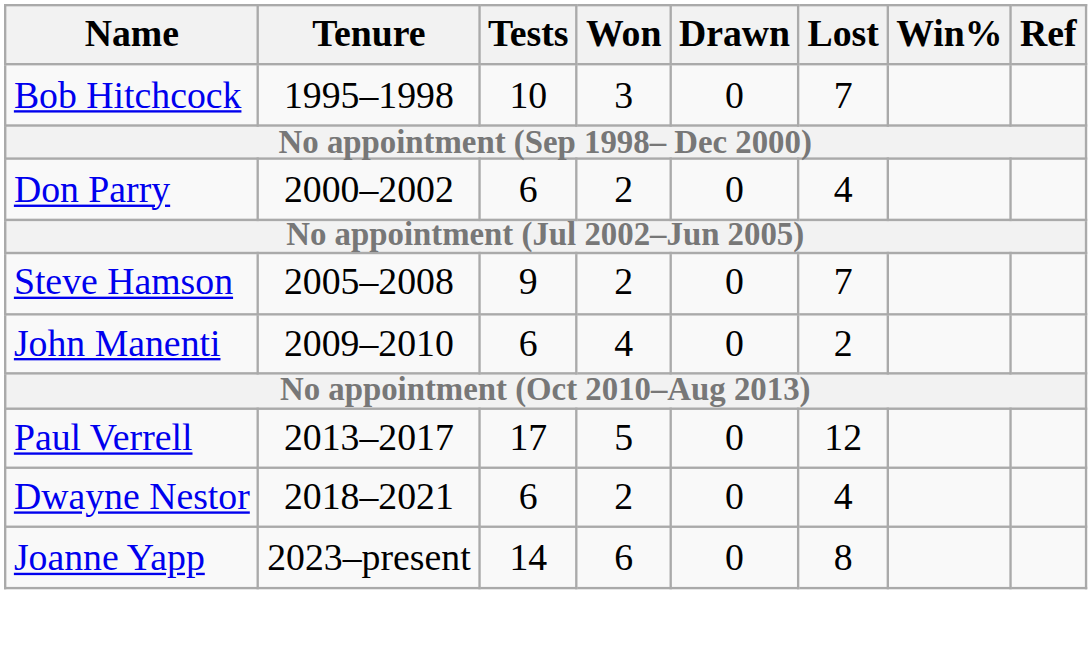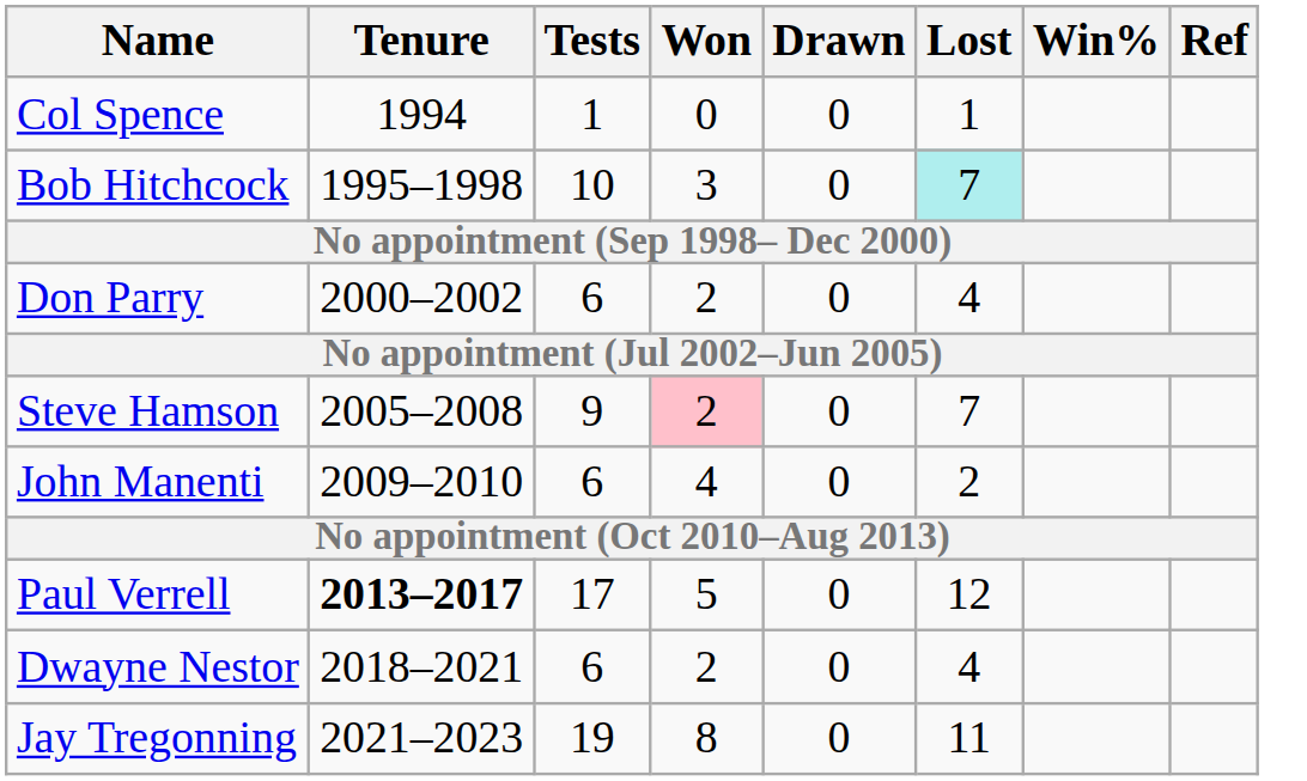 <table class="wikitable sortable" style="text-align: center;">
 <tr>
 <th>Name</th>
 <th>Tenure</th>
 <th>Tests</th>
 <th>Won</th>
 <th>Drawn</th>
 <th>Lost</th>
 <th>Win%</th>
 <th>Ref</th>
 </tr>
 <tr>
+<td align=left><a href='#'>Col Spence</a></td>
+<td>1994</td>
+<td>1</td>
+<td>0</td>
+<td>0</td>
+<td>1</td>
+<td></td>
+<td></td>
+</tr>
+<tr>
 <td align=left><a href='#'>Bob Hitchcock</a></td>
 <td>1995–1998</td>
 <td>10</td>
 <td>3</td>
 <td>0</td>
-<td>7</td>
+<td style="background: paleturquoise;">7</td>
 <td></td>
 <td></td>
 </tr>
 <tr style="text-align:center; line-height:8px; font-size:87%; font-weight:bold; background:lightgrey; color:#777;">
 <th colspan=8>No appointment (Sep 1998– Dec 2000)</th>
 </tr>
 <tr>
 <td align=left><a href='#'>Don Parry</a></td>
 <td> 2000–2002</td>
 <td>6</td>
 <td>2</td>
 <td>0</td>
 <td>4</td>
 <td></td>
 <td></td>
 </tr>
 <tr style="text-align:center; line-height:8px; font-size:87%; font-weight:bold; background:lightgrey; color:#777;">
 <th colspan=8>No appointment (Jul 2002–Jun 2005)</th>
 </tr>
 <tr>
 <td align=left><a href='#'>Steve Hamson</a></td>
 <td>2005–2008</td>
 <td>9</td>
-<td>2</td>
+<td style="background: pink;">2</td>
 <td>0</td>
 <td>7</td>
 <td></td>
 <td></td>
 </tr>
 <tr>
 <td align=left><a href='#'>John Manenti</a></td>
 <td>2009–2010</td>
 <td>6</td>
 <td>4</td>
 <td>0</td>
 <td>2</td>
 <td></td>
 </tr>
 <tr style="text-align:center; line-height:8px; font-size:87%; font-weight:bold; background:lightgrey; color:#777;">
 <th colspan=8>No appointment (Oct 2010–Aug 2013)</th>
 </tr>
 <tr>
 <td align=left><a href='#'>Paul Verrell</a></td>
-<td>2013–2017</td>
+<td><strong>2013–2017</strong></td>
 <td>17</td>
 <td>5</td>
 <td>0</td>
 <td>12</td>
 <td></td>
 <td></td>
 </tr>
 <tr>
 <td align=left><a href='#'>Dwayne Nestor</a></td>
 <td>2018–2021</td>
 <td>6</td>
 <td>2</td>
 <td>0</td>
 <td>4</td>
 <td></td>
 <td></td>
 </tr>
 <tr>
-<td align=left><a href='#'>Joanne Yapp</a></td>
-<td>2023–present</td>
-<td>14</td>
-<td>6</td>
+<td align=left><a href='#'>Jay Tregonning</a></td>
+<td>2021–2023</td>
+<td>19</td>
+<td>8</td>
 <td>0</td>
-<td>8</td>
+<td>11</td>
 <td></td>
 <td></td>
 </tr>
 </table>
